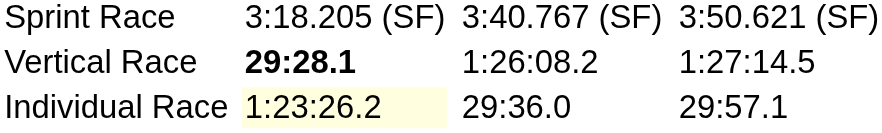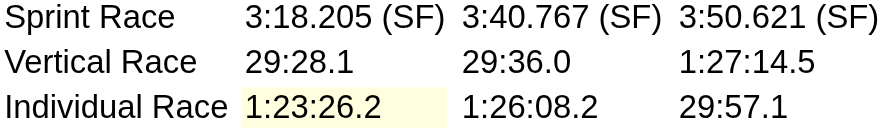 <table>
 <tr>
 <td>Sprint Race</td>
 <td></td>
 <td>3:18.205 (SF)</td>
 <td></td>
 <td>3:40.767 (SF)</td>
 <td></td>
 <td>3:50.621 (SF)</td>
 </tr>
 <tr>
 <td>Vertical Race</td>
 <td></td>
-<td><strong>29:28.1</strong></td>
+<td>29:28.1</td>
 <td></td>
-<td>1:26:08.2</td>
+<td>29:36.0</td>
 <td></td>
 <td>1:27:14.5</td>
 </tr>
 <tr>
 <td>Individual Race</td>
 <td></td>
 <td style="background: lightyellow;">1:23:26.2</td>
 <td></td>
-<td>29:36.0</td>
+<td>1:26:08.2</td>
 <td></td>
 <td>29:57.1</td>
 </tr>
 </table>
